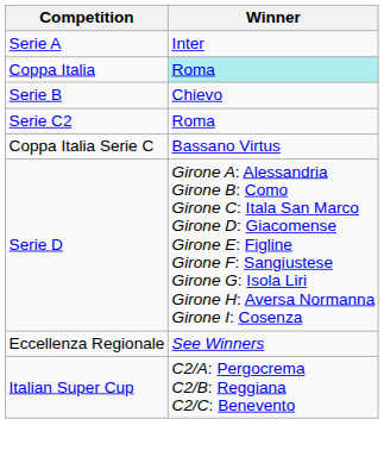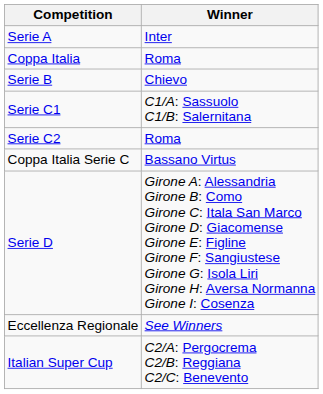 <table class="wikitable">
 <tr>
 <th>Competition</th>
 <th>Winner</th>
 </tr>
 <tr>
 <td><a href='#'>Serie A</a></td>
 <td><a href='#'>Inter</a></td>
 </tr>
 <tr>
 <td><a href='#'>Coppa Italia</a></td>
-<td style="background: paleturquoise;"><a href='#'>Roma</a></td>
+<td><a href='#'>Roma</a></td>
 </tr>
 <tr>
 <td><a href='#'>Serie B</a></td>
 <td><a href='#'>Chievo</a></td>
+</tr>
+<tr>
+<td><a href='#'>Serie C1</a></td>
+<td><em>C1/A</em>: <a href='#'>Sassuolo</a><br><em>C1/B</em>: <a href='#'>Salernitana</a></td>
 </tr>
 <tr>
 <td><a href='#'>Serie C2</a></td>
 <td><a href='#'>Roma</a></td>
 </tr>
 <tr>
 <td>Coppa Italia Serie C</td>
 <td><a href='#'>Bassano Virtus</a></td>
 </tr>
 <tr>
 <td><a href='#'>Serie D</a></td>
 <td><em>Girone A</em>: <a href='#'>Alessandria</a><br><em>Girone B</em>: <a href='#'>Como</a><br><em>Girone C</em>: <a href='#'>Itala San Marco</a><br><em>Girone D</em>: <a href='#'>Giacomense</a><br><em>Girone E</em>: <a href='#'>Figline</a><br><em>Girone F</em>: <a href='#'>Sangiustese</a><br><em>Girone G</em>: <a href='#'>Isola Liri</a><br><em>Girone H</em>: <a href='#'>Aversa Normanna</a><br><em>Girone I</em>: <a href='#'>Cosenza</a></td>
 </tr>
 <tr>
 <td>Eccellenza Regionale</td>
 <td><a href='#'><em>See Winners</em></a></td>
 </tr>
 <tr>
 <td><a href='#'>Italian Super Cup</a></td>
 <td><em>C2/A</em>: <a href='#'>Pergocrema</a><br><em>C2/B</em>: <a href='#'>Reggiana</a><br><em>C2/C</em>: <a href='#'>Benevento</a></td>
 </tr>
 </table>
